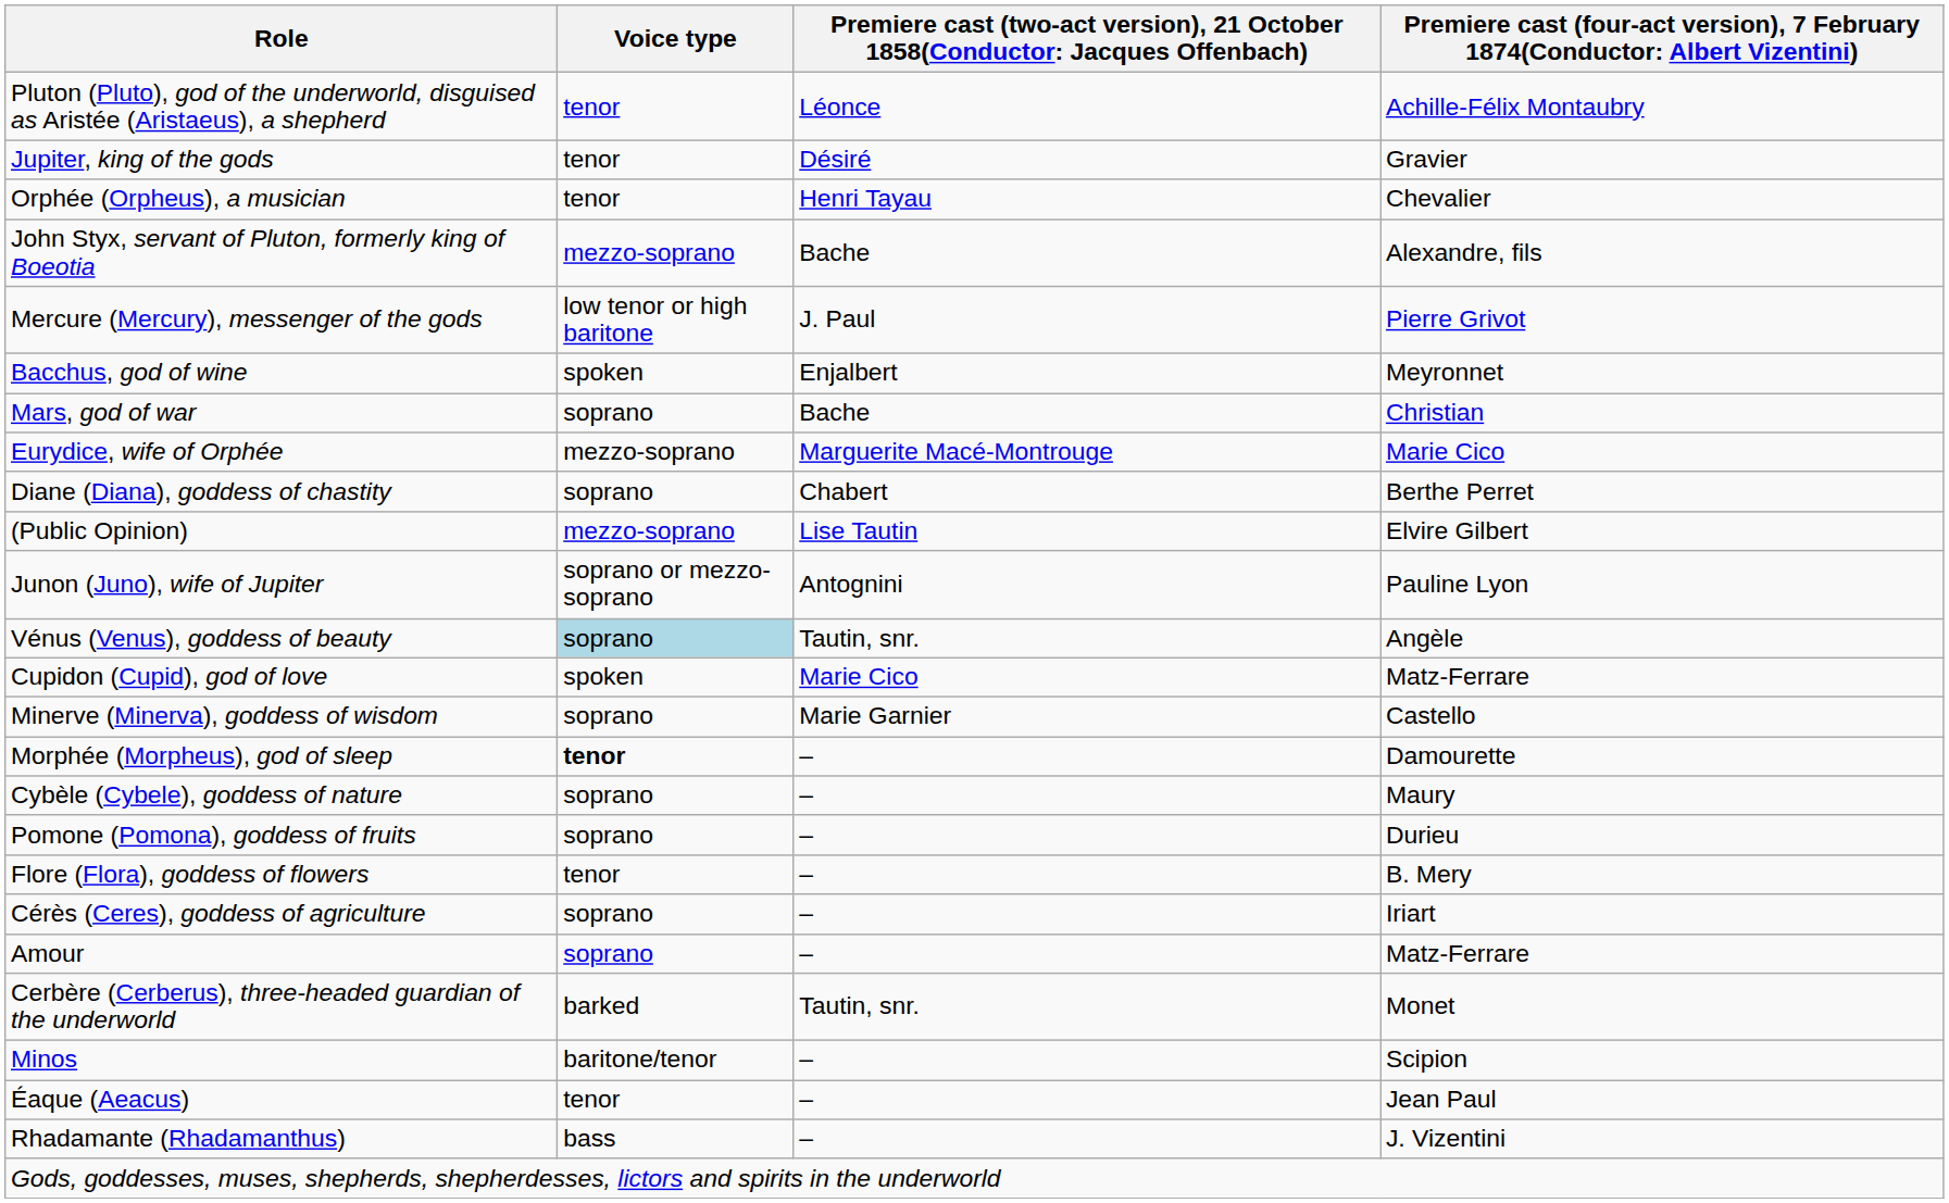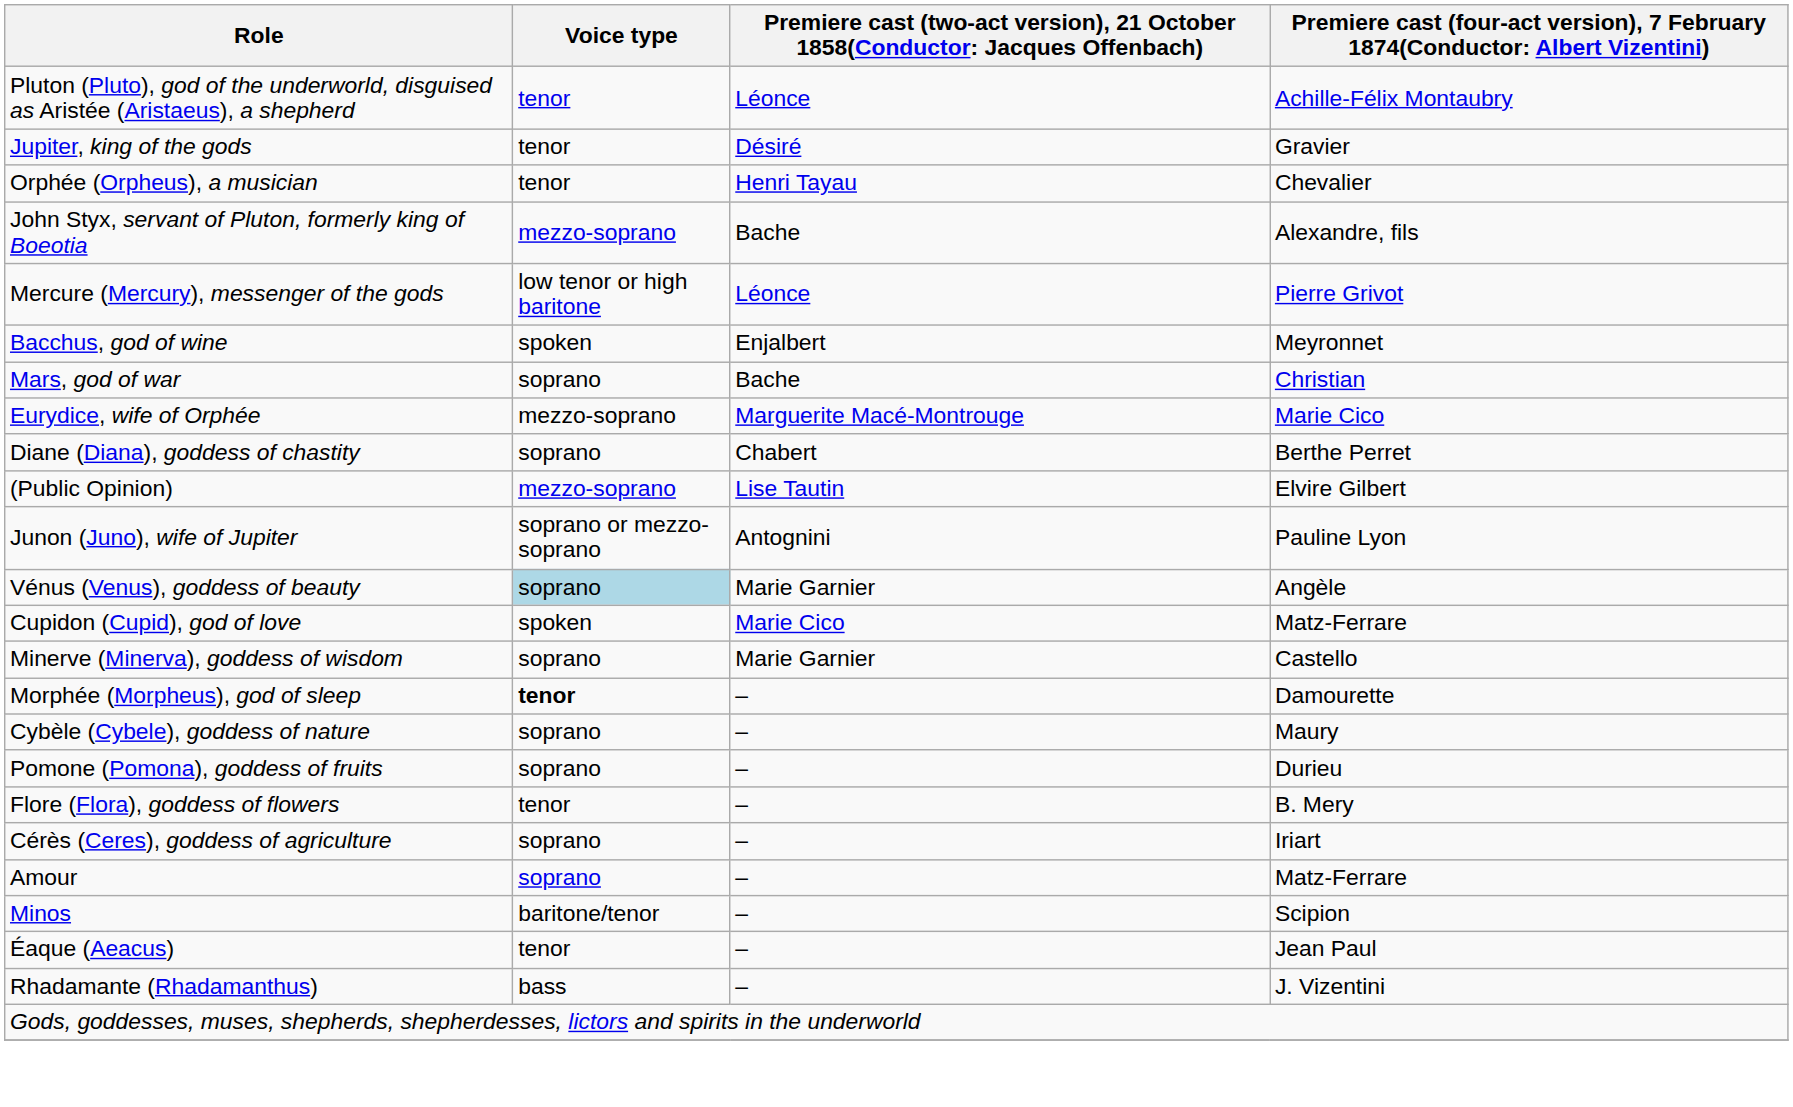 <table class="wikitable">
 <tr>
 <th>Role</th>
 <th>Voice type</th>
 <th>Premiere cast (two-act version), 21 October 1858(<a href='#'>Conductor</a>: Jacques Offenbach)</th>
 <th>Premiere cast (four-act version), 7 February 1874(Conductor: <a href='#'>Albert Vizentini</a>)</th>
 </tr>
 <tr>
 <td>Pluton (<a href='#'>Pluto</a>), <em>god of the underworld, disguised as</em> Aristée (<a href='#'>Aristaeus</a>), <em>a shepherd</em></td>
 <td><a href='#'>tenor</a></td>
 <td><a href='#'>Léonce</a></td>
 <td><a href='#'>Achille-Félix Montaubry</a></td>
 </tr>
 <tr>
 <td><a href='#'>Jupiter</a>, <em>king of the gods</em></td>
 <td>tenor</td>
 <td><a href='#'>Désiré</a></td>
 <td>Gravier</td>
 </tr>
 <tr>
 <td>Orphée (<a href='#'>Orpheus</a>), <em>a musician</em></td>
 <td>tenor</td>
 <td><a href='#'>Henri Tayau</a></td>
 <td>Chevalier</td>
 </tr>
 <tr>
 <td>John Styx, <em>servant of Pluton, formerly king of <a href='#'>Boeotia</a></em></td>
 <td><a href='#'>mezzo-soprano</a></td>
 <td>Bache</td>
 <td>Alexandre, fils</td>
 </tr>
 <tr>
 <td>Mercure (<a href='#'>Mercury</a>), <em>messenger of the gods</em></td>
 <td>low tenor or high <a href='#'>baritone</a></td>
-<td>J. Paul</td>
+<td><a href='#'>Léonce</a></td>
 <td><a href='#'>Pierre Grivot</a></td>
 </tr>
 <tr>
 <td><a href='#'>Bacchus</a>, <em>god of wine</em></td>
 <td>spoken</td>
 <td>Enjalbert</td>
 <td>Meyronnet</td>
 </tr>
 <tr>
 <td><a href='#'>Mars</a>, <em>god of war</em></td>
 <td>soprano</td>
 <td>Bache</td>
 <td><a href='#'>Christian</a></td>
 </tr>
 <tr>
 <td><a href='#'>Eurydice</a>, <em>wife of Orphée</em></td>
 <td>mezzo-soprano</td>
 <td><a href='#'>Marguerite Macé-Montrouge</a></td>
 <td><a href='#'>Marie Cico</a></td>
 </tr>
 <tr>
 <td>Diane (<a href='#'>Diana</a>), <em>goddess of chastity</em></td>
 <td>soprano</td>
 <td>Chabert</td>
 <td>Berthe Perret</td>
 </tr>
 <tr>
 <td> (Public Opinion)</td>
 <td><a href='#'>mezzo-soprano</a></td>
 <td><a href='#'>Lise Tautin</a></td>
 <td>Elvire Gilbert</td>
 </tr>
 <tr>
 <td>Junon (<a href='#'>Juno</a>), <em>wife of Jupiter</em></td>
 <td>soprano or mezzo-soprano</td>
 <td>Antognini</td>
 <td>Pauline Lyon</td>
 </tr>
 <tr>
 <td>Vénus (<a href='#'>Venus</a>), <em>goddess of beauty</em></td>
 <td style="background: lightblue;">soprano</td>
-<td>Tautin, snr.</td>
+<td>Marie Garnier</td>
 <td>Angèle</td>
 </tr>
 <tr>
 <td>Cupidon (<a href='#'>Cupid</a>), <em>god of love</em></td>
 <td>spoken</td>
 <td><a href='#'>Marie Cico</a></td>
 <td>Matz-Ferrare</td>
 </tr>
 <tr>
 <td>Minerve (<a href='#'>Minerva</a>), <em>goddess of wisdom</em></td>
 <td>soprano</td>
 <td>Marie Garnier</td>
 <td>Castello</td>
 </tr>
 <tr>
 <td>Morphée (<a href='#'>Morpheus</a>), <em>god of sleep</em></td>
 <td><strong>tenor</strong></td>
 <td>–</td>
 <td>Damourette</td>
 </tr>
 <tr>
 <td>Cybèle (<a href='#'>Cybele</a>), <em>goddess of nature</em></td>
 <td>soprano</td>
 <td>–</td>
 <td>Maury</td>
 </tr>
 <tr>
 <td>Pomone (<a href='#'>Pomona</a>), <em>goddess of fruits</em></td>
 <td>soprano</td>
 <td>–</td>
 <td>Durieu</td>
 </tr>
 <tr>
 <td>Flore (<a href='#'>Flora</a>), <em>goddess of flowers</em></td>
 <td>tenor</td>
 <td>–</td>
 <td>B. Mery</td>
 </tr>
 <tr>
 <td>Cérès (<a href='#'>Ceres</a>), <em>goddess of agriculture</em></td>
 <td>soprano</td>
 <td>–</td>
 <td>Iriart</td>
 </tr>
 <tr>
 <td>Amour</td>
 <td><a href='#'>soprano</a></td>
 <td>–</td>
 <td>Matz-Ferrare</td>
 </tr>
 <tr>
-<td>Cerbère (<a href='#'>Cerberus</a>), <em>three-headed guardian of the underworld</em></td>
-<td>barked</td>
-<td>Tautin, snr.</td>
-<td>Monet</td>
-</tr>
-<tr>
 <td><a href='#'>Minos</a></td>
 <td>baritone/tenor</td>
 <td>–</td>
 <td>Scipion</td>
 </tr>
 <tr>
 <td>Éaque (<a href='#'>Aeacus</a>)</td>
 <td>tenor</td>
 <td>–</td>
 <td>Jean Paul</td>
 </tr>
 <tr>
 <td>Rhadamante (<a href='#'>Rhadamanthus</a>)</td>
 <td>bass</td>
 <td>–</td>
 <td>J. Vizentini</td>
 </tr>
 <tr>
 <td colspan="4"><em>Gods, goddesses, muses, shepherds, shepherdesses, <a href='#'>lictors</a> and spirits in the underworld</em></td>
 </tr>
 <tr>
 </tr>
 </table>
